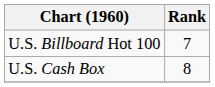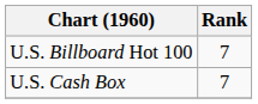 <table class="wikitable">
 <tr>
 <th>Chart (1960)</th>
 <th style="text-align:center;">Rank</th>
 </tr>
 <tr>
 <td>U.S. <em>Billboard</em> Hot 100</td>
 <td style="text-align:center;">7</td>
 </tr>
 <tr>
 <td>U.S. <em>Cash Box</em> </td>
-<td style="text-align:center;">8</td>
+<td style="text-align:center;">7</td>
 </tr>
 <tr>
 </tr>
 </table>
